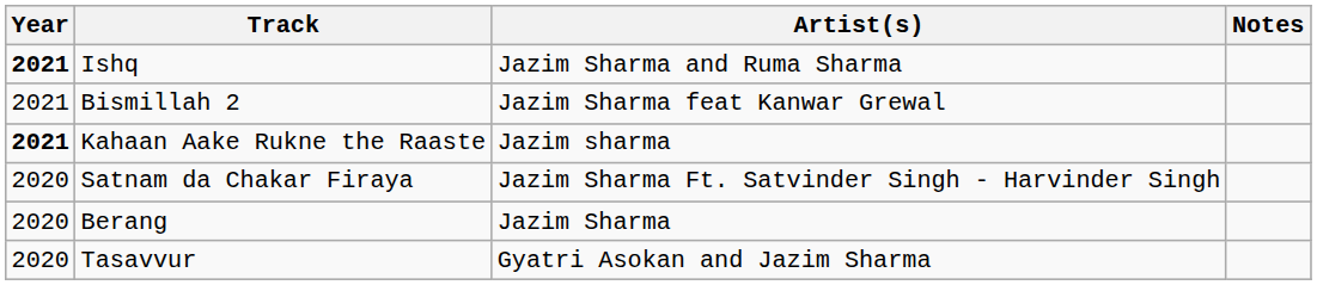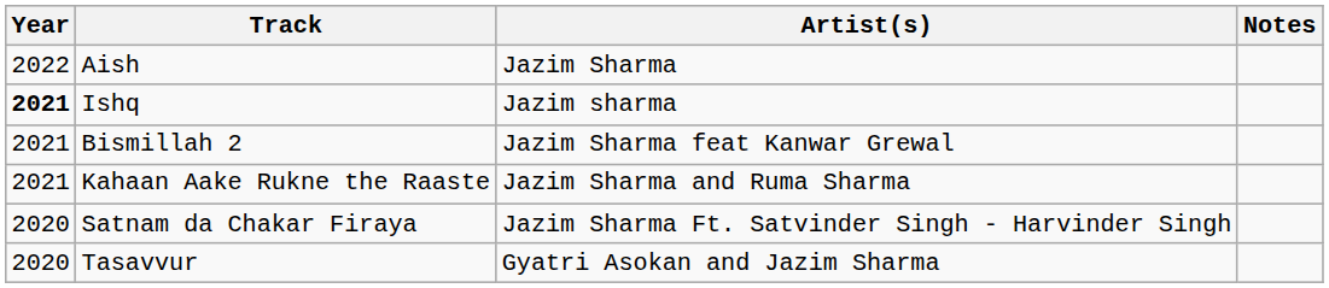 <table class="wikitable sortable">
 <tr>
 <th>Year</th>
 <th>Track</th>
 <th>Artist(s)</th>
 <th>Notes</th>
 </tr>
 <tr>
+<td>2022</td>
+<td>Aish</td>
+<td>Jazim Sharma</td>
+<td></td>
+</tr>
+<tr>
 <td><strong>2021</strong></td>
 <td>Ishq</td>
-<td>Jazim Sharma and Ruma Sharma</td>
+<td>Jazim sharma</td>
 <td></td>
 </tr>
 <tr>
 <td>2021</td>
 <td>Bismillah 2</td>
 <td>Jazim Sharma feat Kanwar Grewal</td>
 <td></td>
 </tr>
 <tr>
-<td><strong>2021</strong></td>
+<td>2021</td>
 <td>Kahaan Aake Rukne the Raaste</td>
-<td>Jazim sharma</td>
+<td>Jazim Sharma and Ruma Sharma</td>
 <td> </td>
 </tr>
 <tr>
 <td>2020</td>
 <td>Satnam da Chakar Firaya</td>
 <td>Jazim Sharma Ft. Satvinder Singh - Harvinder Singh</td>
 <td></td>
 </tr>
 <tr>
 <td>2020</td>
-<td>Berang</td>
-<td>Jazim Sharma</td>
-<td></td>
-</tr>
-<tr>
-<td>2020</td>
 <td>Tasavvur</td>
 <td>Gyatri Asokan and Jazim Sharma</td>
 <td></td>
 </tr>
 </table>
